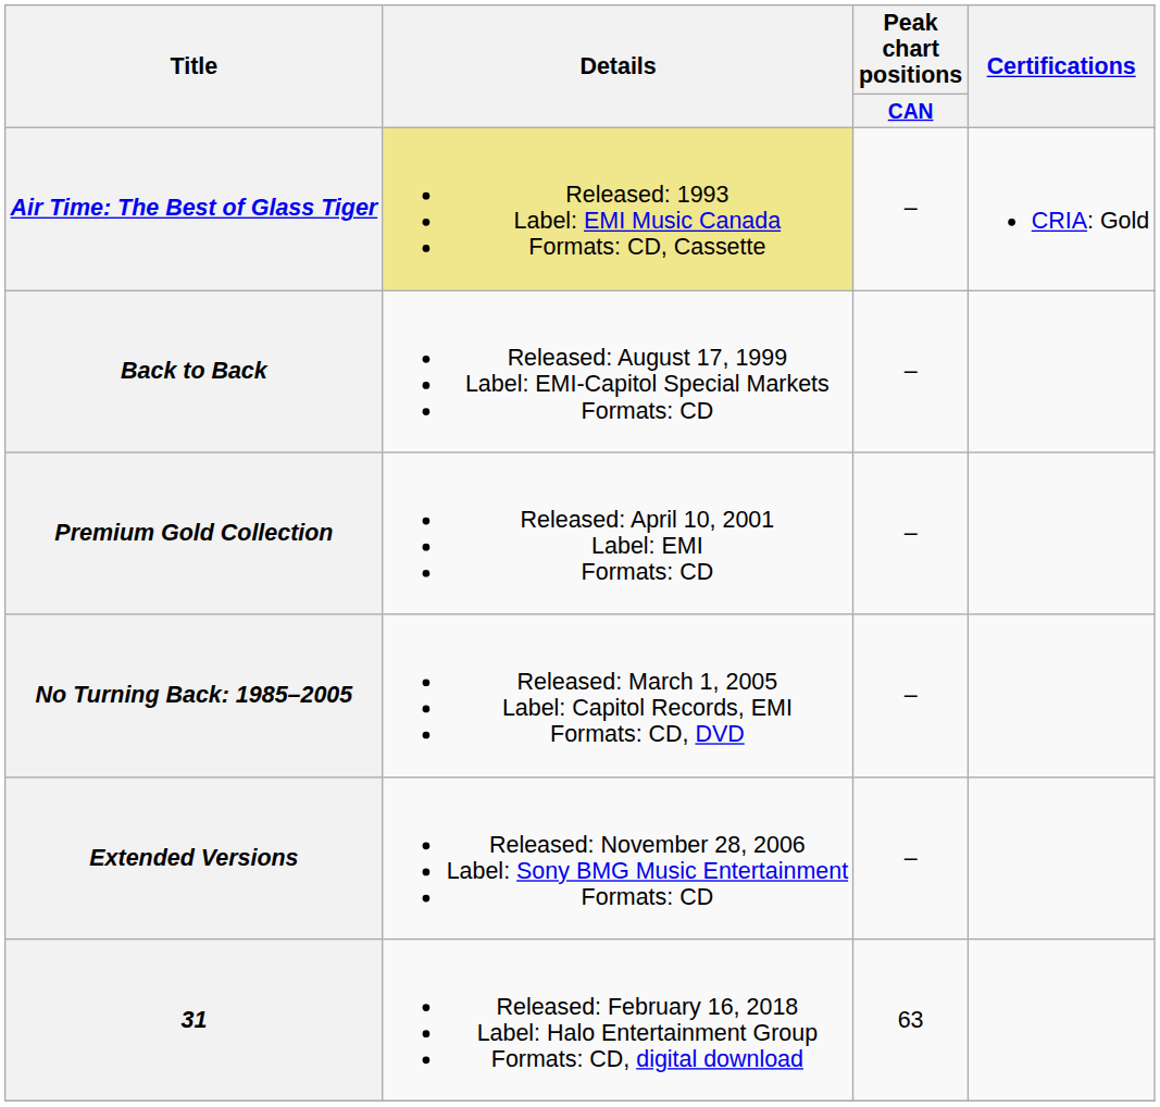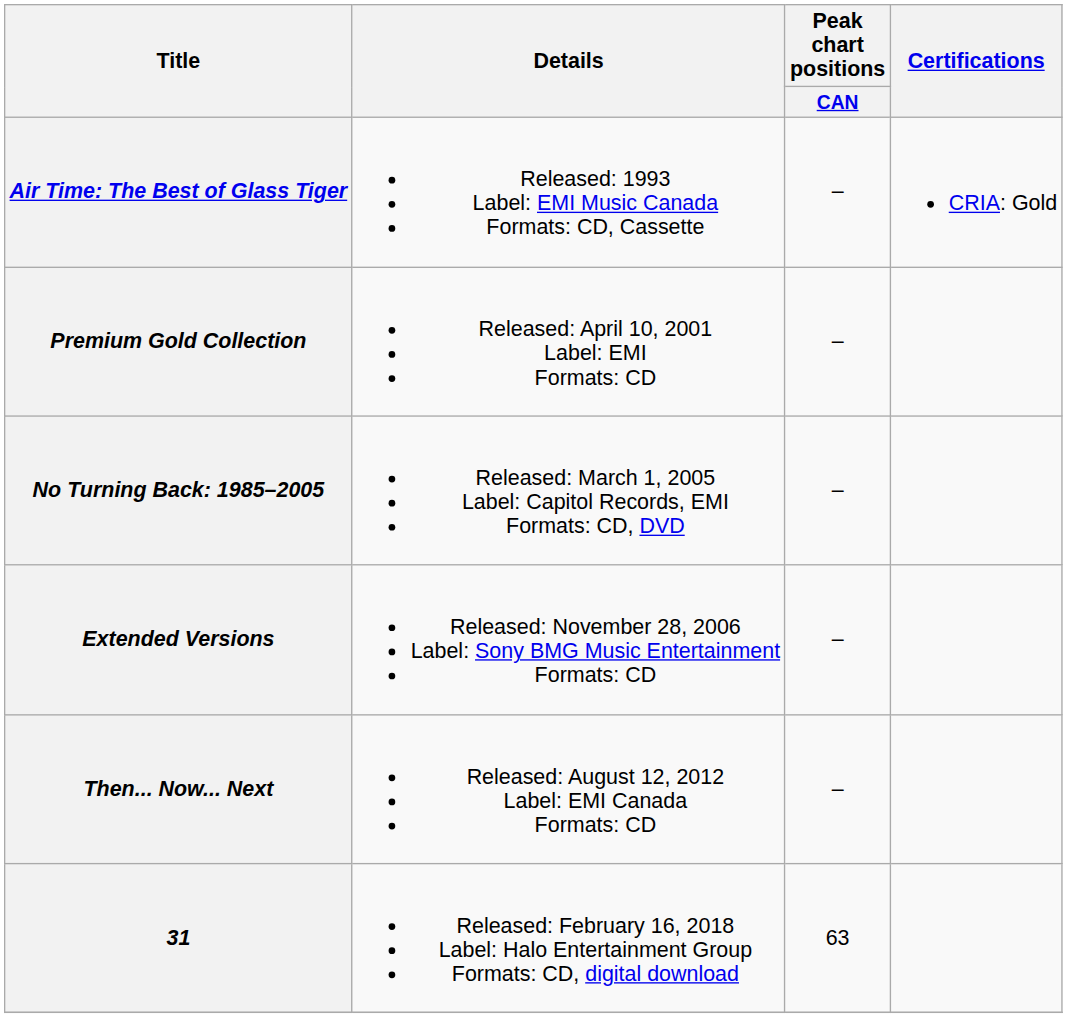 <table class="wikitable plainrowheaders" style="text-align:center;">
 <tr>
 <th rowspan="2" scope="col">Title</th>
 <th rowspan="2" scope="col">Details</th>
 <th colspan="1">Peak chart positions</th>
 <th rowspan="2" scope="col"><a href='#'>Certifications</a></th>
 </tr>
 <tr>
 <th scope="col" style="width:3em;font-size:90%;"><a href='#'>CAN</a><br></th>
 </tr>
 <tr>
 <th scope="row"><em><a href='#'>Air Time: The Best of Glass Tiger</a></em></th>
-<td style="background: khaki;"><br><ul><li>Released: 1993</li><li>Label: <a href='#'>EMI Music Canada</a></li><li>Formats: CD, Cassette</li></ul></td>
+<td><br><ul><li>Released: 1993</li><li>Label: <a href='#'>EMI Music Canada</a></li><li>Formats: CD, Cassette</li></ul></td>
 <td>–</td>
 <td style="text-align:left;"><br><ul><li><a href='#'>CRIA</a>: Gold</li></ul></td>
-</tr>
-<tr>
-<th scope="row"><em>Back to Back</em></th>
-<td><br><ul><li>Released: August 17, 1999</li><li>Label: EMI-Capitol Special Markets</li><li>Formats: CD</li></ul></td>
-<td>–</td>
-<td></td>
 </tr>
 <tr>
 <th scope="row"><em>Premium Gold Collection</em></th>
 <td><br><ul><li>Released: April 10, 2001</li><li>Label: EMI</li><li>Formats: CD</li></ul></td>
 <td>–</td>
 <td></td>
 </tr>
 <tr>
 <th scope="row"><em>No Turning Back: 1985–2005</em></th>
 <td><br><ul><li>Released: March 1, 2005</li><li>Label: Capitol Records, EMI</li><li>Formats: CD, <a href='#'>DVD</a></li></ul></td>
 <td>–</td>
 <td></td>
 </tr>
 <tr>
 <th scope="row"><em>Extended Versions</em></th>
 <td><br><ul><li>Released: November 28, 2006</li><li>Label: <a href='#'>Sony BMG Music Entertainment</a></li><li>Formats: CD</li></ul></td>
 <td>–</td>
 <td></td>
 </tr>
 <tr>
+<th scope="row"><em>Then... Now... Next</em></th>
+<td><br><ul><li>Released: August 12, 2012</li><li>Label: EMI Canada</li><li>Formats: CD</li></ul></td>
+<td>–</td>
+<td></td>
+</tr>
+<tr>
 <th scope="row"><em>31</em></th>
 <td><br><ul><li>Released: February 16, 2018</li><li>Label: Halo Entertainment Group</li><li>Formats: CD, <a href='#'>digital download</a></li></ul></td>
 <td>63</td>
 <td></td>
 </tr>
 <tr>
 </tr>
 </table>
